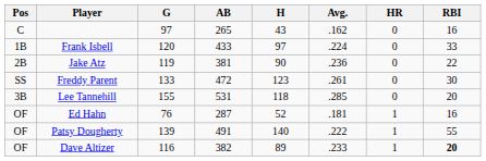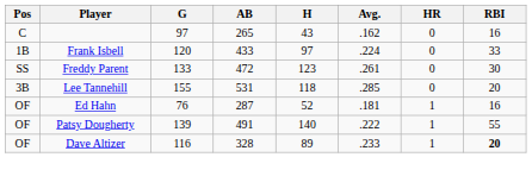 <table class="wikitable sortable">
 <tr>
 <th bgcolor="#DDDDFF" width="5%">Pos</th>
 <th bgcolor="#DDDDFF" width="16%">Player</th>
 <th bgcolor="#DDDDFF" width="9%">G</th>
 <th bgcolor="#DDDDFF" width="9%">AB</th>
 <th bgcolor="#DDDDFF" width="9%">H</th>
 <th bgcolor="#DDDDFF" width="9%">Avg.</th>
 <th bgcolor="#DDDDFF" width="9%">HR</th>
 <th bgcolor="#DDDDFF" width="9%">RBI</th>
 </tr>
 <tr align="center">
 <td>C</td>
 <td></td>
 <td>97</td>
 <td>265</td>
 <td>43</td>
 <td>.162</td>
 <td>0</td>
 <td>16</td>
 </tr>
 <tr align="center">
 <td>1B</td>
 <td><a href='#'>Frank Isbell</a></td>
 <td>120</td>
 <td>433</td>
 <td>97</td>
 <td>.224</td>
 <td>0</td>
 <td>33</td>
-</tr>
-<tr align="center">
-<td>2B</td>
-<td><a href='#'>Jake Atz</a></td>
-<td>119</td>
-<td>381</td>
-<td>90</td>
-<td>.236</td>
-<td>0</td>
-<td>22</td>
 </tr>
 <tr align="center">
 <td>SS</td>
 <td><a href='#'>Freddy Parent</a></td>
 <td>133</td>
 <td>472</td>
 <td>123</td>
 <td>.261</td>
 <td>0</td>
 <td>30</td>
 </tr>
 <tr align="center">
 <td>3B</td>
 <td><a href='#'>Lee Tannehill</a></td>
 <td>155</td>
 <td>531</td>
 <td>118</td>
 <td>.285</td>
 <td>0</td>
 <td>20</td>
 </tr>
 <tr align="center">
 <td>OF</td>
 <td><a href='#'>Ed Hahn</a></td>
 <td>76</td>
 <td>287</td>
 <td>52</td>
 <td>.181</td>
 <td>1</td>
 <td>16</td>
 </tr>
 <tr align="center">
 <td>OF</td>
 <td><a href='#'>Patsy Dougherty</a></td>
 <td>139</td>
 <td>491</td>
 <td>140</td>
 <td>.222</td>
 <td>1</td>
 <td>55</td>
 </tr>
 <tr align="center">
 <td>OF</td>
 <td><a href='#'>Dave Altizer</a></td>
 <td>116</td>
-<td>382</td>
+<td>328</td>
 <td>89</td>
 <td>.233</td>
 <td>1</td>
 <td><strong>20</strong></td>
 </tr>
 </table>
